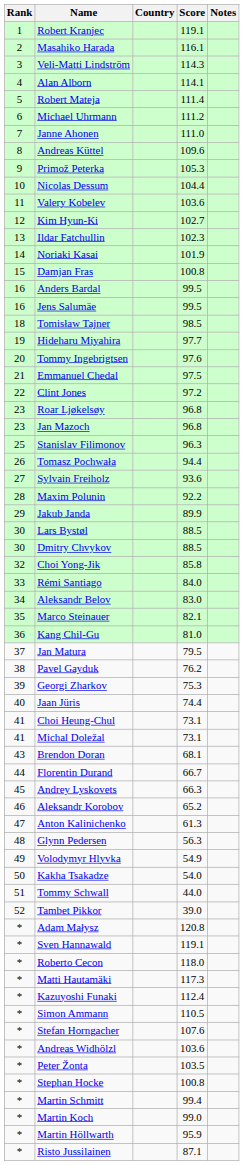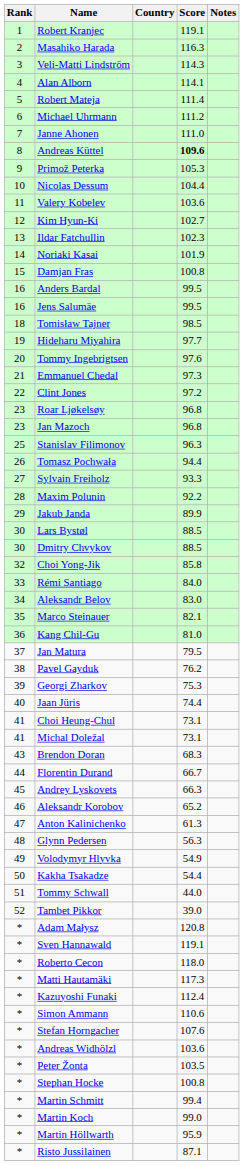 <table class="wikitable sortable" style="text-align:center">
 <tr>
 <th>Rank</th>
 <th>Name</th>
 <th>Country</th>
 <th>Score</th>
 <th>Notes</th>
 </tr>
 <tr bgcolor="#ccffcc">
 <td>1</td>
 <td align="left"><a href='#'>Robert Kranjec</a></td>
 <td align="left"></td>
 <td>119.1</td>
 <td></td>
 </tr>
 <tr bgcolor="#ccffcc">
 <td>2</td>
 <td align="left"><a href='#'>Masahiko Harada</a></td>
 <td align="left"></td>
-<td>116.1</td>
+<td>116.3</td>
 <td></td>
 </tr>
 <tr bgcolor="#ccffcc">
 <td>3</td>
 <td align="left"><a href='#'>Veli-Matti Lindström</a></td>
 <td align="left"></td>
 <td>114.3</td>
 <td></td>
 </tr>
 <tr bgcolor="#ccffcc">
 <td>4</td>
 <td align="left"><a href='#'>Alan Alborn</a></td>
 <td align="left"></td>
 <td>114.1</td>
 <td></td>
 </tr>
 <tr bgcolor="#ccffcc">
 <td>5</td>
 <td align="left"><a href='#'>Robert Mateja</a></td>
 <td align="left"></td>
 <td>111.4</td>
 <td></td>
 </tr>
 <tr bgcolor="#ccffcc">
 <td>6</td>
 <td align="left"><a href='#'>Michael Uhrmann</a></td>
 <td align="left"></td>
 <td>111.2</td>
 <td></td>
 </tr>
 <tr bgcolor="#ccffcc">
 <td>7</td>
 <td align="left"><a href='#'>Janne Ahonen</a></td>
 <td align="left"></td>
 <td>111.0</td>
 <td></td>
 </tr>
 <tr bgcolor="#ccffcc">
 <td>8</td>
 <td align="left"><a href='#'>Andreas Küttel</a></td>
 <td align="left"></td>
-<td>109.6</td>
+<td><strong>109.6</strong></td>
 <td></td>
 </tr>
 <tr bgcolor="#ccffcc">
 <td>9</td>
 <td align="left"><a href='#'>Primož Peterka</a></td>
 <td align="left"></td>
 <td>105.3</td>
 <td></td>
 </tr>
 <tr bgcolor="#ccffcc">
 <td>10</td>
 <td align="left"><a href='#'>Nicolas Dessum</a></td>
 <td align="left"></td>
 <td>104.4</td>
 <td></td>
 </tr>
 <tr bgcolor="#ccffcc">
 <td>11</td>
 <td align="left"><a href='#'>Valery Kobelev</a></td>
 <td align="left"></td>
 <td>103.6</td>
 <td></td>
 </tr>
 <tr bgcolor="#ccffcc">
 <td>12</td>
 <td align="left"><a href='#'>Kim Hyun-Ki</a></td>
 <td align="left"></td>
 <td>102.7</td>
 <td></td>
 </tr>
 <tr bgcolor="#ccffcc">
 <td>13</td>
 <td align="left"><a href='#'>Ildar Fatchullin</a></td>
 <td align="left"></td>
 <td>102.3</td>
 <td></td>
 </tr>
 <tr bgcolor="#ccffcc">
 <td>14</td>
 <td align="left"><a href='#'>Noriaki Kasai</a></td>
 <td align="left"></td>
 <td>101.9</td>
 <td></td>
 </tr>
 <tr bgcolor="#ccffcc">
 <td>15</td>
 <td align="left"><a href='#'>Damjan Fras</a></td>
 <td align="left"></td>
 <td>100.8</td>
 <td></td>
 </tr>
 <tr bgcolor="#ccffcc">
 <td>16</td>
 <td align="left"><a href='#'>Anders Bardal</a></td>
 <td align="left"></td>
 <td>99.5</td>
 <td></td>
 </tr>
 <tr bgcolor="#ccffcc">
 <td>16</td>
 <td align="left"><a href='#'>Jens Salumäe</a></td>
 <td align="left"></td>
 <td>99.5</td>
 <td></td>
 </tr>
 <tr bgcolor="#ccffcc">
 <td>18</td>
 <td align="left"><a href='#'>Tomisław Tajner</a></td>
 <td align="left"></td>
 <td>98.5</td>
 <td></td>
 </tr>
 <tr bgcolor="#ccffcc">
 <td>19</td>
 <td align="left"><a href='#'>Hideharu Miyahira</a></td>
 <td align="left"></td>
 <td>97.7</td>
 <td></td>
 </tr>
 <tr bgcolor="#ccffcc">
 <td>20</td>
 <td align="left"><a href='#'>Tommy Ingebrigtsen</a></td>
 <td align="left"></td>
 <td>97.6</td>
 <td></td>
 </tr>
 <tr bgcolor="#ccffcc">
 <td>21</td>
 <td align="left"><a href='#'>Emmanuel Chedal</a></td>
 <td align="left"></td>
-<td>97.5</td>
+<td>97.3</td>
 <td></td>
 </tr>
 <tr bgcolor="#ccffcc">
 <td>22</td>
 <td align="left"><a href='#'>Clint Jones</a></td>
 <td align="left"></td>
 <td>97.2</td>
 <td></td>
 </tr>
 <tr bgcolor="#ccffcc">
 <td>23</td>
 <td align="left"><a href='#'>Roar Ljøkelsøy</a></td>
 <td align="left"></td>
 <td>96.8</td>
 <td></td>
 </tr>
 <tr bgcolor="#ccffcc">
 <td>23</td>
 <td align="left"><a href='#'>Jan Mazoch</a></td>
 <td align="left"></td>
 <td>96.8</td>
 <td></td>
 </tr>
 <tr bgcolor="#ccffcc">
 <td>25</td>
 <td align="left"><a href='#'>Stanislav Filimonov</a></td>
 <td align="left"></td>
 <td>96.3</td>
 <td></td>
 </tr>
 <tr bgcolor="#ccffcc">
 <td>26</td>
 <td align="left"><a href='#'>Tomasz Pochwała</a></td>
 <td align="left"></td>
 <td>94.4</td>
 <td></td>
 </tr>
 <tr bgcolor="#ccffcc">
 <td>27</td>
 <td align="left"><a href='#'>Sylvain Freiholz</a></td>
 <td align="left"></td>
-<td>93.6</td>
+<td>93.3</td>
 <td></td>
 </tr>
 <tr bgcolor="#ccffcc">
 <td>28</td>
 <td align="left"><a href='#'>Maxim Polunin</a></td>
 <td align="left"></td>
 <td>92.2</td>
 <td></td>
 </tr>
 <tr bgcolor="#ccffcc">
 <td>29</td>
 <td align="left"><a href='#'>Jakub Janda</a></td>
 <td align="left"></td>
 <td>89.9</td>
 <td></td>
 </tr>
 <tr bgcolor="#ccffcc">
 <td>30</td>
 <td align="left"><a href='#'>Lars Bystøl</a></td>
 <td align="left"></td>
 <td>88.5</td>
 <td></td>
 </tr>
 <tr bgcolor="#ccffcc">
 <td>30</td>
 <td align="left"><a href='#'>Dmitry Chvykov</a></td>
 <td align="left"></td>
 <td>88.5</td>
 <td></td>
 </tr>
 <tr bgcolor="#ccffcc">
 <td>32</td>
 <td align="left"><a href='#'>Choi Yong-Jik</a></td>
 <td align="left"></td>
 <td>85.8</td>
 <td></td>
 </tr>
 <tr bgcolor="#ccffcc">
 <td>33</td>
 <td align="left"><a href='#'>Rémi Santiago</a></td>
 <td align="left"></td>
 <td>84.0</td>
 <td></td>
 </tr>
 <tr bgcolor="#ccffcc">
 <td>34</td>
 <td align="left"><a href='#'>Aleksandr Belov</a></td>
 <td align="left"></td>
 <td>83.0</td>
 <td></td>
 </tr>
 <tr bgcolor="#ccffcc">
 <td>35</td>
 <td align="left"><a href='#'>Marco Steinauer</a></td>
 <td align="left"></td>
 <td>82.1</td>
 <td></td>
 </tr>
 <tr bgcolor="#ccffcc">
 <td>36</td>
 <td align="left"><a href='#'>Kang Chil-Gu</a></td>
 <td align="left"></td>
 <td>81.0</td>
 <td></td>
 </tr>
 <tr>
 <td>37</td>
 <td align="left"><a href='#'>Jan Matura</a></td>
 <td align="left"></td>
 <td>79.5</td>
 <td></td>
 </tr>
 <tr>
 <td>38</td>
 <td align="left"><a href='#'>Pavel Gayduk</a></td>
 <td align="left"></td>
 <td>76.2</td>
 <td></td>
 </tr>
 <tr>
 <td>39</td>
 <td align="left"><a href='#'>Georgi Zharkov</a></td>
 <td align="left"></td>
 <td>75.3</td>
 <td></td>
 </tr>
 <tr>
 <td>40</td>
 <td align="left"><a href='#'>Jaan Jüris</a></td>
 <td align="left"></td>
 <td>74.4</td>
 <td></td>
 </tr>
 <tr>
 <td>41</td>
 <td align="left"><a href='#'>Choi Heung-Chul</a></td>
 <td align="left"></td>
 <td>73.1</td>
 <td></td>
 </tr>
 <tr>
 <td>41</td>
 <td align="left"><a href='#'>Michal Doležal</a></td>
 <td align="left"></td>
 <td>73.1</td>
 <td></td>
 </tr>
 <tr>
 <td>43</td>
 <td align="left"><a href='#'>Brendon Doran</a></td>
 <td align="left"></td>
-<td>68.1</td>
+<td>68.3</td>
 <td></td>
 </tr>
 <tr>
 <td>44</td>
 <td align="left"><a href='#'>Florentin Durand</a></td>
 <td align="left"></td>
 <td>66.7</td>
 <td></td>
 </tr>
 <tr>
 <td>45</td>
 <td align="left"><a href='#'>Andrey Lyskovets</a></td>
 <td align="left"></td>
 <td>66.3</td>
 <td></td>
 </tr>
 <tr>
 <td>46</td>
 <td align="left"><a href='#'>Aleksandr Korobov</a></td>
 <td align="left"></td>
 <td>65.2</td>
 <td></td>
 </tr>
 <tr>
 <td>47</td>
 <td align="left"><a href='#'>Anton Kalinichenko</a></td>
 <td align="left"></td>
 <td>61.3</td>
 <td></td>
 </tr>
 <tr>
 <td>48</td>
 <td align="left"><a href='#'>Glynn Pedersen</a></td>
 <td align="left"></td>
 <td>56.3</td>
 <td></td>
 </tr>
 <tr>
 <td>49</td>
 <td align="left"><a href='#'>Volodymyr Hlyvka</a></td>
 <td align="left"></td>
 <td>54.9</td>
 <td></td>
 </tr>
 <tr>
 <td>50</td>
 <td align="left"><a href='#'>Kakha Tsakadze</a></td>
 <td align="left"></td>
-<td>54.0</td>
+<td>54.4</td>
 <td></td>
 </tr>
 <tr>
 <td>51</td>
 <td align="left"><a href='#'>Tommy Schwall</a></td>
 <td align="left"></td>
 <td>44.0</td>
 <td></td>
 </tr>
 <tr>
 <td>52</td>
 <td align="left"><a href='#'>Tambet Pikkor</a></td>
 <td align="left"></td>
 <td>39.0</td>
 <td></td>
 </tr>
 <tr>
 <td>*</td>
 <td align="left"><a href='#'>Adam Małysz</a></td>
 <td align="left"></td>
 <td>120.8</td>
 <td></td>
 </tr>
 <tr>
 <td>*</td>
 <td align="left"><a href='#'>Sven Hannawald</a></td>
 <td align="left"></td>
 <td>119.1</td>
 <td></td>
 </tr>
 <tr>
 <td>*</td>
 <td align="left"><a href='#'>Roberto Cecon</a></td>
 <td align="left"></td>
 <td>118.0</td>
 <td></td>
 </tr>
 <tr>
 <td>*</td>
 <td align="left"><a href='#'>Matti Hautamäki</a></td>
 <td align="left"></td>
 <td>117.3</td>
 <td></td>
 </tr>
 <tr>
 <td>*</td>
 <td align="left"><a href='#'>Kazuyoshi Funaki</a></td>
 <td align="left"></td>
 <td>112.4</td>
 <td></td>
 </tr>
 <tr>
 <td>*</td>
 <td align="left"><a href='#'>Simon Ammann</a></td>
 <td align="left"></td>
-<td>110.5</td>
+<td>110.6</td>
 <td></td>
 </tr>
 <tr>
 <td>*</td>
 <td align="left"><a href='#'>Stefan Horngacher</a></td>
 <td align="left"></td>
 <td>107.6</td>
 <td></td>
 </tr>
 <tr>
 <td>*</td>
 <td align="left"><a href='#'>Andreas Widhölzl</a></td>
 <td align="left"></td>
 <td>103.6</td>
 <td></td>
 </tr>
 <tr>
 <td>*</td>
 <td align="left"><a href='#'>Peter Žonta</a></td>
 <td align="left"></td>
 <td>103.5</td>
 <td></td>
 </tr>
 <tr>
 <td>*</td>
 <td align="left"><a href='#'>Stephan Hocke</a></td>
 <td align="left"></td>
 <td>100.8</td>
 <td></td>
 </tr>
 <tr>
 <td>*</td>
 <td align="left"><a href='#'>Martin Schmitt</a></td>
 <td align="left"></td>
 <td>99.4</td>
 <td></td>
 </tr>
 <tr>
 <td>*</td>
 <td align="left"><a href='#'>Martin Koch</a></td>
 <td align="left"></td>
 <td>99.0</td>
 <td></td>
 </tr>
 <tr>
 <td>*</td>
 <td align="left"><a href='#'>Martin Höllwarth</a></td>
 <td align="left"></td>
 <td>95.9</td>
 <td></td>
 </tr>
 <tr>
 <td>*</td>
 <td align="left"><a href='#'>Risto Jussilainen</a></td>
 <td align="left"></td>
 <td>87.1</td>
 <td></td>
 </tr>
 </table>
